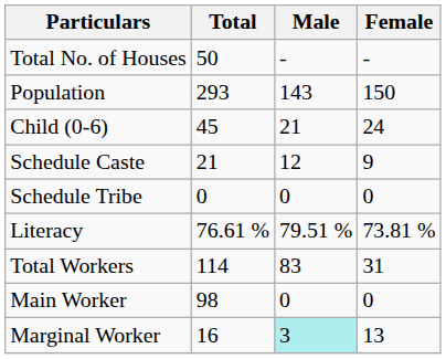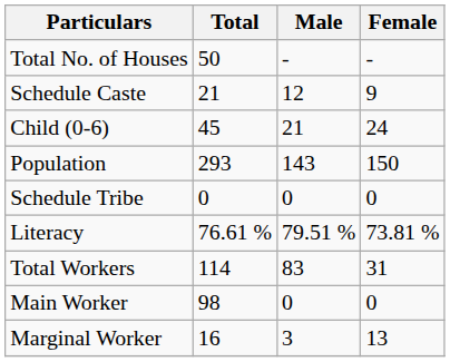 <table class="wikitable sortable">
 <tr>
 <th>Particulars</th>
 <th>Total</th>
 <th>Male</th>
 <th>Female</th>
 </tr>
 <tr>
 <td>Total No. of Houses</td>
 <td>50</td>
 <td>-</td>
 <td>-</td>
 </tr>
 <tr>
-<td>Population</td>
-<td>293</td>
-<td>143</td>
-<td>150</td>
+<td>Schedule Caste</td>
+<td>21</td>
+<td>12</td>
+<td>9</td>
 </tr>
 <tr>
 <td>Child (0-6)</td>
 <td>45</td>
 <td>21</td>
 <td>24</td>
 </tr>
 <tr>
-<td>Schedule Caste</td>
-<td>21</td>
-<td>12</td>
-<td>9</td>
+<td>Population</td>
+<td>293</td>
+<td>143</td>
+<td>150</td>
 </tr>
 <tr>
 <td>Schedule Tribe</td>
 <td>0</td>
 <td>0</td>
 <td>0</td>
 </tr>
 <tr>
 <td>Literacy</td>
 <td>76.61 %</td>
 <td>79.51 %</td>
 <td>73.81 %</td>
 </tr>
 <tr>
 <td>Total Workers</td>
 <td>114</td>
 <td>83</td>
 <td>31</td>
 </tr>
 <tr>
 <td>Main Worker</td>
 <td>98</td>
 <td>0</td>
 <td>0</td>
 </tr>
 <tr>
 <td>Marginal Worker</td>
 <td>16</td>
-<td style="background: paleturquoise;">3</td>
+<td>3</td>
 <td>13</td>
 </tr>
 <tr>
 </tr>
 </table>
